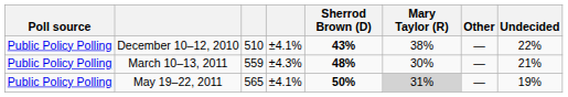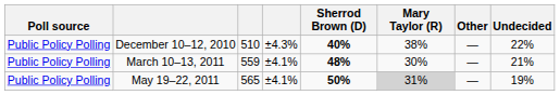 <table class="wikitable" style="text-align:center">
 <tr valign= bottom>
 <th>Poll source</th>
 <th></th>
 <th></th>
 <th></th>
 <th style="width:100px;">Sherrod<br>Brown (D)</th>
 <th style="width:100px;">Mary<br>Taylor (R)</th>
 <th>Other</th>
 <th>Undecided</th>
 </tr>
 <tr>
 <td align=left><a href='#'>Public Policy Polling</a></td>
 <td>December 10–12, 2010</td>
 <td>510</td>
-<td>±4.1%</td>
-<td><strong>43%</strong></td>
+<td>±4.3%</td>
+<td><strong>40%</strong></td>
 <td>38%</td>
 <td>—</td>
 <td>22%</td>
 </tr>
 <tr>
 <td align=left><a href='#'>Public Policy Polling</a></td>
 <td>March 10–13, 2011</td>
 <td>559</td>
-<td>±4.3%</td>
+<td>±4.1%</td>
 <td><strong>48%</strong></td>
 <td>30%</td>
 <td>—</td>
 <td>21%</td>
 </tr>
 <tr>
 <td align=left><a href='#'>Public Policy Polling</a></td>
 <td>May 19–22, 2011</td>
 <td>565</td>
 <td>±4.1%</td>
 <td><strong>50%</strong></td>
 <td style="background: lightgrey;">31%</td>
 <td>—</td>
 <td>19%</td>
 </tr>
 </table>
